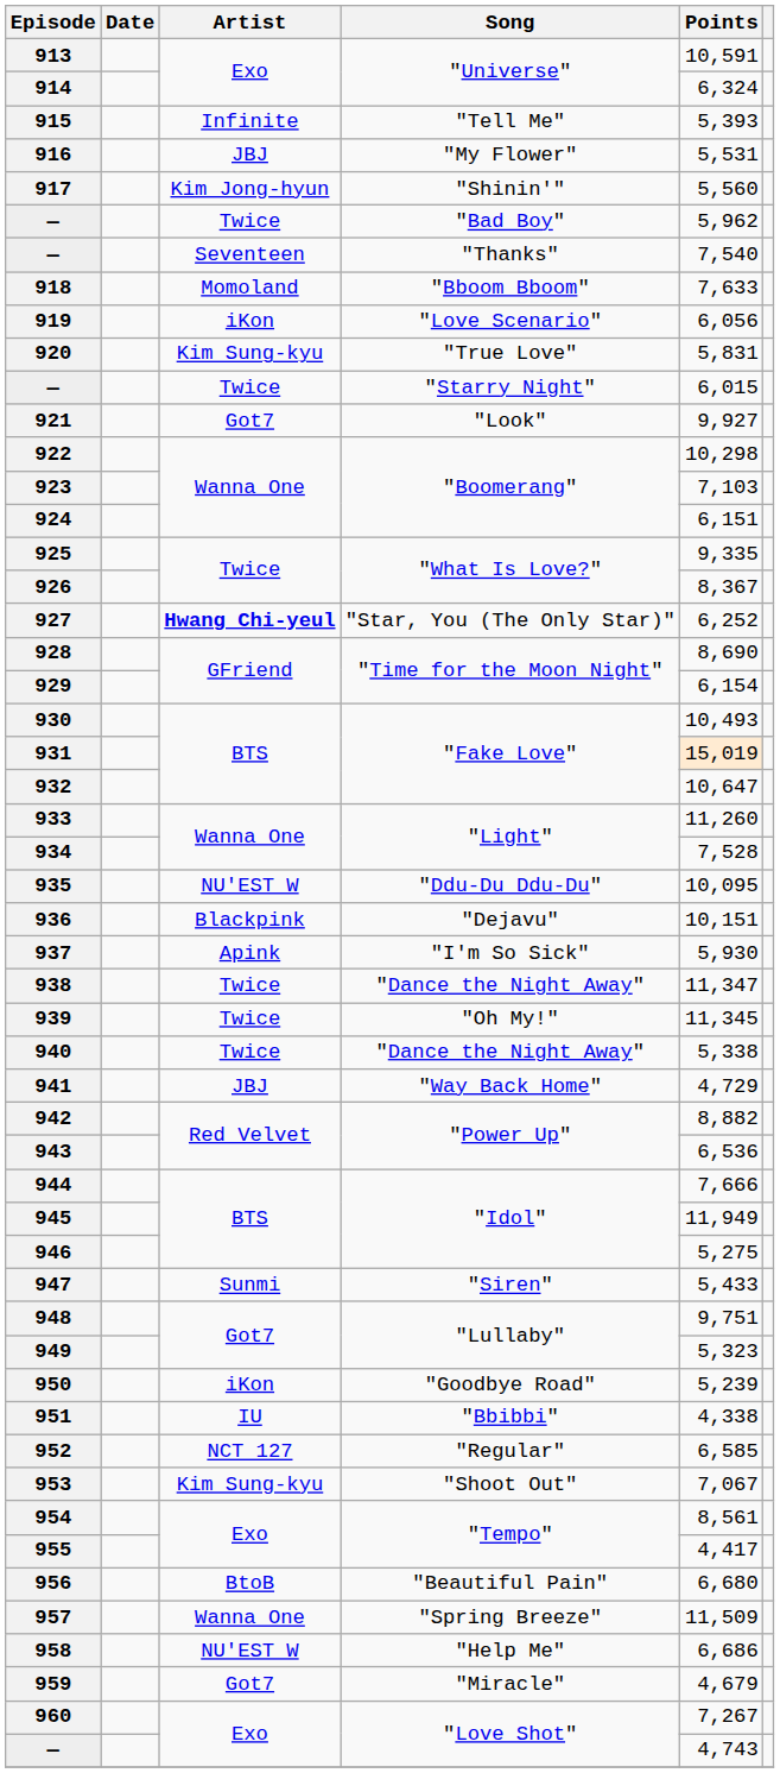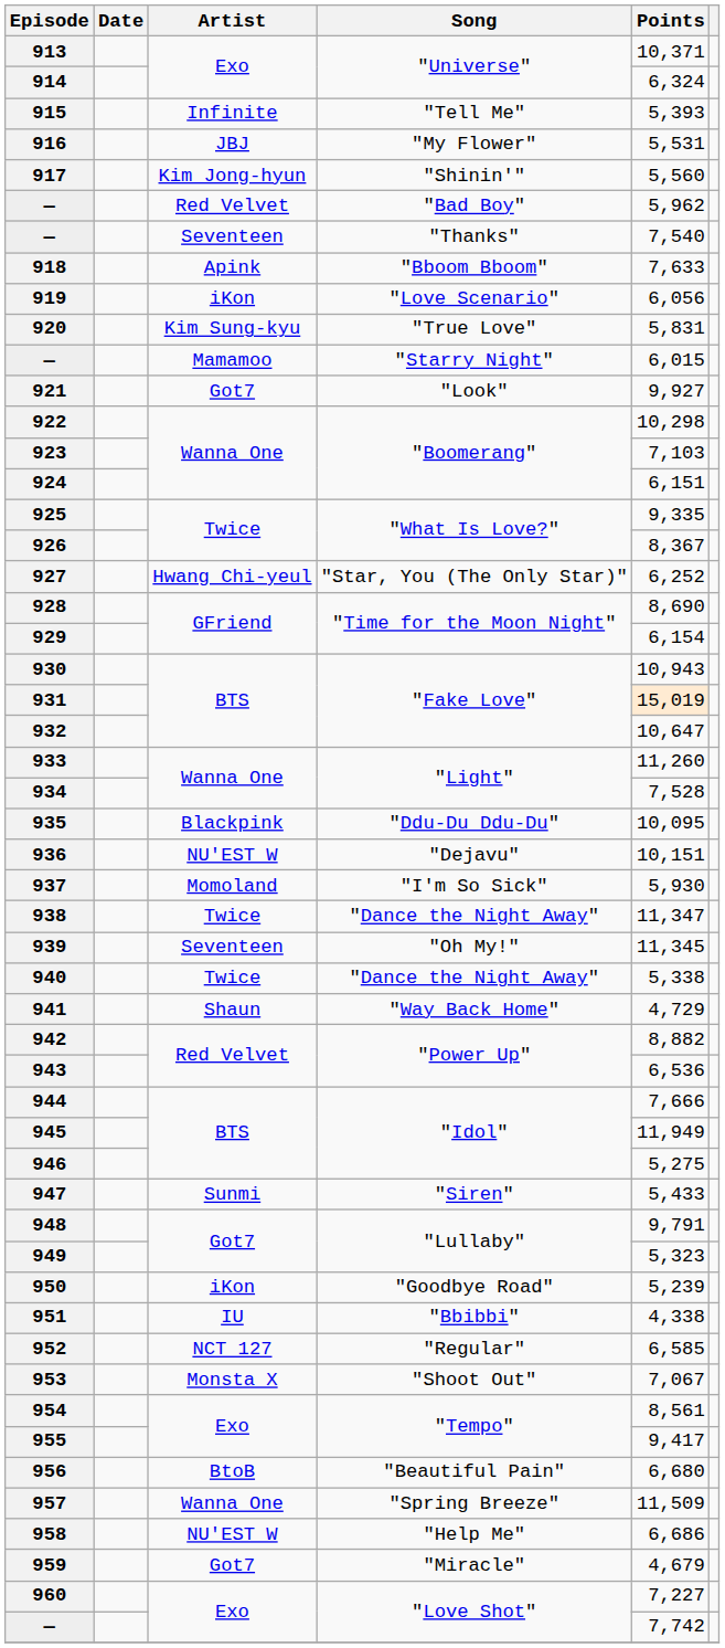 <table class="wikitable sortable plainrowheaders" style=text-align:center>
 <tr>
 <th scope=col>Episode</th>
 <th scope=col>Date</th>
 <th scope=col>Artist</th>
 <th scope=col>Song</th>
 <th scope=col>Points</th>
 <th class="unsortable" scope=col></th>
 </tr>
 <tr>
 <th scope="row">913</th>
 <td></td>
 <td rowspan="2"><a href='#'>Exo</a></td>
 <td rowspan="2">"<a href='#'>Universe</a>"</td>
-<td style="text-align:right">10,591</td>
+<td style="text-align:right">10,371</td>
 <td></td>
 </tr>
 <tr>
 <th scope="row">914</th>
 <td></td>
 <td style="text-align:right">6,324</td>
 <td></td>
 </tr>
 <tr>
 <th scope="row">915</th>
 <td></td>
 <td><a href='#'>Infinite</a></td>
 <td>"Tell Me"</td>
 <td style="text-align:right">5,393</td>
 <td></td>
 </tr>
 <tr>
 <th scope="row">916</th>
 <td></td>
 <td><a href='#'>JBJ</a></td>
 <td>"My Flower"</td>
 <td style="text-align:right">5,531</td>
 <td></td>
 </tr>
 <tr>
 <th scope="row">917</th>
 <td></td>
 <td><a href='#'>Kim Jong-hyun</a></td>
 <td>"Shinin'"</td>
 <td style="text-align:right">5,560</td>
 <td></td>
 </tr>
 <tr>
 <th style="background:#eee;" scope="row">—</th>
 <td></td>
-<td><a href='#'>Twice</a></td>
+<td><a href='#'>Red Velvet</a></td>
 <td>"<a href='#'>Bad Boy</a>"</td>
 <td style="text-align:right">5,962</td>
 <td></td>
 </tr>
 <tr>
 <th style="background:#eee;" scope="row">—</th>
 <td></td>
 <td><a href='#'>Seventeen</a></td>
 <td>"Thanks"</td>
 <td style="text-align:right">7,540</td>
 <td></td>
 </tr>
 <tr>
 <th scope="row">918</th>
 <td></td>
-<td><a href='#'>Momoland</a></td>
+<td><a href='#'>Apink</a></td>
 <td>"<a href='#'>Bboom Bboom</a>"</td>
 <td style="text-align:right">7,633</td>
 <td></td>
 </tr>
 <tr>
 <th scope="row">919</th>
 <td></td>
 <td><a href='#'>iKon</a></td>
 <td>"<a href='#'>Love Scenario</a>"</td>
 <td style="text-align:right">6,056</td>
 <td></td>
 </tr>
 <tr>
 <th scope="row">920</th>
 <td></td>
 <td><a href='#'>Kim Sung-kyu</a></td>
 <td>"True Love"</td>
 <td style="text-align:right">5,831</td>
 <td></td>
 </tr>
 <tr>
 <th style="background:#eee;" scope="row">—</th>
 <td></td>
-<td><a href='#'>Twice</a></td>
+<td><a href='#'>Mamamoo</a></td>
 <td>"<a href='#'>Starry Night</a>"</td>
 <td style="text-align:right">6,015</td>
 <td></td>
 </tr>
 <tr>
 <th scope="row">921</th>
 <td></td>
 <td><a href='#'>Got7</a></td>
 <td>"Look"</td>
 <td style="text-align:right">9,927</td>
 <td></td>
 </tr>
 <tr>
 <th scope="row">922</th>
 <td></td>
 <td rowspan="3"><a href='#'>Wanna One</a></td>
 <td rowspan="3">"<a href='#'>Boomerang</a>"</td>
 <td style="text-align:right">10,298</td>
 <td></td>
 </tr>
 <tr>
 <th scope="row">923</th>
 <td></td>
 <td style="text-align:right">7,103</td>
 <td></td>
 </tr>
 <tr>
 <th scope="row">924</th>
 <td></td>
 <td style="text-align:right">6,151</td>
 <td></td>
 </tr>
 <tr>
 <th scope="row">925</th>
 <td></td>
 <td rowspan="2"><a href='#'>Twice</a></td>
 <td rowspan="2">"<a href='#'>What Is Love?</a>"</td>
 <td style="text-align:right">9,335</td>
 <td></td>
 </tr>
 <tr>
 <th scope="row">926</th>
 <td></td>
 <td style="text-align:right">8,367</td>
 <td></td>
 </tr>
 <tr>
 <th scope="row">927</th>
 <td></td>
-<td><strong><a href='#'>Hwang Chi-yeul</a></strong></td>
+<td><a href='#'>Hwang Chi-yeul</a></td>
 <td>"Star, You (The Only Star)"</td>
 <td style="text-align:right">6,252</td>
 <td></td>
 </tr>
 <tr>
 <th scope="row">928</th>
 <td></td>
 <td rowspan="2"><a href='#'>GFriend</a></td>
 <td rowspan="2">"<a href='#'>Time for the Moon Night</a>"</td>
 <td style="text-align:right">8,690</td>
 <td></td>
 </tr>
 <tr>
 <th scope="row">929</th>
 <td></td>
 <td style="text-align:right">6,154</td>
 <td></td>
 </tr>
 <tr>
 <th scope="row">930</th>
 <td></td>
 <td rowspan="3"><a href='#'>BTS</a></td>
 <td rowspan="3">"<a href='#'>Fake Love</a>"</td>
-<td style="text-align:right">10,493</td>
+<td style="text-align:right">10,943</td>
 <td></td>
 </tr>
 <tr>
 <th scope="row">931</th>
 <td></td>
 <td style="background: #ffebd2; text-align:right">15,019 </td>
 <td></td>
 </tr>
 <tr>
 <th scope="row">932</th>
 <td></td>
 <td style="text-align:right">10,647</td>
 <td></td>
 </tr>
 <tr>
 <th scope="row">933</th>
 <td></td>
 <td rowspan="2"><a href='#'>Wanna One</a></td>
 <td rowspan="2">"<a href='#'>Light</a>"</td>
 <td style="text-align:right">11,260</td>
 <td></td>
 </tr>
 <tr>
 <th scope="row">934</th>
 <td></td>
 <td style="text-align:right">7,528</td>
 <td></td>
 </tr>
 <tr>
 <th scope="row">935</th>
 <td></td>
-<td><a href='#'>NU'EST W</a></td>
+<td><a href='#'>Blackpink</a></td>
 <td>"<a href='#'>Ddu-Du Ddu-Du</a>"</td>
 <td style="text-align:right">10,095</td>
 <td></td>
 </tr>
 <tr>
 <th scope="row">936</th>
 <td></td>
-<td><a href='#'>Blackpink</a></td>
+<td><a href='#'>NU'EST W</a></td>
 <td>"Dejavu"</td>
 <td style="text-align:right">10,151</td>
 <td></td>
 </tr>
 <tr>
 <th scope="row">937</th>
 <td></td>
-<td><a href='#'>Apink</a></td>
+<td><a href='#'>Momoland</a></td>
 <td>"I'm So Sick"</td>
 <td style="text-align:right">5,930</td>
 <td></td>
 </tr>
 <tr>
 <th scope="row">938</th>
 <td></td>
 <td><a href='#'>Twice</a></td>
 <td>"<a href='#'>Dance the Night Away</a>"</td>
 <td style="text-align:right">11,347</td>
 <td></td>
 </tr>
 <tr>
 <th scope="row">939</th>
 <td></td>
-<td><a href='#'>Twice</a></td>
+<td><a href='#'>Seventeen</a></td>
 <td>"Oh My!"</td>
 <td style="text-align:right">11,345</td>
 <td></td>
 </tr>
 <tr>
 <th scope="row">940</th>
 <td></td>
 <td><a href='#'>Twice</a></td>
 <td>"<a href='#'>Dance the Night Away</a>"</td>
 <td style="text-align:right">5,338</td>
 <td></td>
 </tr>
 <tr>
 <th scope="row">941</th>
 <td></td>
-<td><a href='#'>JBJ</a></td>
+<td><a href='#'>Shaun</a></td>
 <td>"<a href='#'>Way Back Home</a>"</td>
 <td style="text-align:right">4,729</td>
 <td></td>
 </tr>
 <tr>
 <th scope="row">942</th>
 <td></td>
 <td rowspan="2"><a href='#'>Red Velvet</a></td>
 <td rowspan="2">"<a href='#'>Power Up</a>"</td>
 <td style="text-align:right">8,882</td>
 <td></td>
 </tr>
 <tr>
 <th scope="row">943</th>
 <td></td>
 <td style="text-align:right">6,536</td>
 <td></td>
 </tr>
 <tr>
 <th scope="row">944</th>
 <td></td>
 <td rowspan="3"><a href='#'>BTS</a></td>
 <td rowspan="3">"<a href='#'>Idol</a>"</td>
 <td style="text-align:right">7,666</td>
 <td></td>
 </tr>
 <tr>
 <th scope="row">945</th>
 <td></td>
 <td style="text-align:right">11,949</td>
 <td></td>
 </tr>
 <tr>
 <th scope="row">946</th>
 <td></td>
 <td style="text-align:right">5,275</td>
 <td></td>
 </tr>
 <tr>
 <th scope="row">947</th>
 <td></td>
 <td><a href='#'>Sunmi</a></td>
 <td>"<a href='#'>Siren</a>"</td>
 <td style="text-align:right">5,433</td>
 <td></td>
 </tr>
 <tr>
 <th scope="row">948</th>
 <td></td>
 <td rowspan="2"><a href='#'>Got7</a></td>
 <td rowspan="2">"Lullaby"</td>
-<td style="text-align:right">9,751</td>
+<td style="text-align:right">9,791</td>
 <td></td>
 </tr>
 <tr>
 <th scope="row">949</th>
 <td></td>
 <td style="text-align:right">5,323</td>
 <td></td>
 </tr>
 <tr>
 <th scope="row">950</th>
 <td></td>
 <td><a href='#'>iKon</a></td>
 <td>"Goodbye Road"</td>
 <td style="text-align:right">5,239</td>
 <td></td>
 </tr>
 <tr>
 <th scope="row">951</th>
 <td></td>
 <td><a href='#'>IU</a></td>
 <td>"<a href='#'>Bbibbi</a>"</td>
 <td style="text-align:right">4,338</td>
 <td></td>
 </tr>
 <tr>
 <th scope="row">952</th>
 <td></td>
 <td><a href='#'>NCT 127</a></td>
 <td>"Regular"</td>
 <td style="text-align:right">6,585</td>
 <td></td>
 </tr>
 <tr>
 <th scope="row">953</th>
 <td></td>
-<td><a href='#'>Kim Sung-kyu</a></td>
+<td><a href='#'>Monsta X</a></td>
 <td>"Shoot Out"</td>
 <td style="text-align:right">7,067</td>
 <td></td>
 </tr>
 <tr>
 <th scope="row">954</th>
 <td></td>
 <td rowspan="2"><a href='#'>Exo</a></td>
 <td rowspan="2">"<a href='#'>Tempo</a>"</td>
 <td style="text-align:right">8,561</td>
 <td></td>
 </tr>
 <tr>
 <th scope="row">955</th>
 <td></td>
-<td style="text-align:right">4,417</td>
+<td style="text-align:right">9,417</td>
 <td></td>
 </tr>
 <tr>
 <th scope="row">956</th>
 <td></td>
 <td><a href='#'>BtoB</a></td>
 <td>"Beautiful Pain"</td>
 <td style="text-align:right">6,680</td>
 <td></td>
 </tr>
 <tr>
 <th scope="row">957</th>
 <td></td>
 <td><a href='#'>Wanna One</a></td>
 <td>"Spring Breeze"</td>
 <td style="text-align:right">11,509</td>
 <td></td>
 </tr>
 <tr>
 <th scope="row">958</th>
 <td></td>
 <td><a href='#'>NU'EST W</a></td>
 <td>"Help Me"</td>
 <td style="text-align:right">6,686</td>
 <td></td>
 </tr>
 <tr>
 <th scope="row">959</th>
 <td></td>
 <td><a href='#'>Got7</a></td>
 <td>"Miracle"</td>
 <td style="text-align:right">4,679</td>
 <td></td>
 </tr>
 <tr>
 <th scope="row">960</th>
 <td></td>
 <td rowspan="2"><a href='#'>Exo</a></td>
 <td rowspan="2">"<a href='#'>Love Shot</a>"</td>
-<td style="text-align:right">7,267</td>
+<td style="text-align:right">7,227</td>
 <td></td>
 </tr>
 <tr>
 <th style="background:#eee;" scope="row">—</th>
 <td></td>
-<td style="text-align:right">4,743</td>
+<td style="text-align:right">7,742</td>
 <td></td>
 </tr>
 <tr>
 </tr>
 </table>
